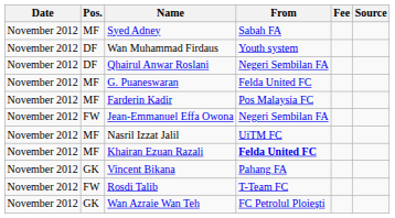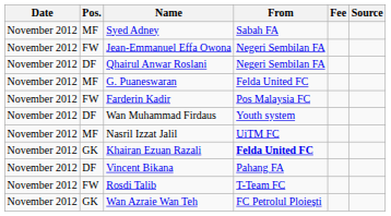 <table class="wikitable">
 <tr>
 <th>Date</th>
 <th>Pos.</th>
 <th>Name</th>
 <th>From</th>
 <th>Fee</th>
 <th>Source</th>
 </tr>
 <tr>
 <td>November 2012</td>
 <td>MF</td>
 <td>  <a href='#'>Syed Adney</a></td>
 <td>  <a href='#'>Sabah FA</a></td>
 <td></td>
 <td></td>
 </tr>
 <tr>
 <td>November 2012</td>
-<td>DF</td>
-<td>  Wan Muhammad Firdaus</td>
-<td>  <a href='#'>Youth system</a></td>
+<td>FW</td>
+<td> <a href='#'>Jean-Emmanuel Effa Owona</a></td>
+<td>  <a href='#'>Negeri Sembilan FA</a></td>
 <td></td>
 <td></td>
 </tr>
 <tr>
 <td>November 2012</td>
 <td>DF</td>
 <td>  <a href='#'>Qhairul Anwar Roslani</a></td>
 <td>  <a href='#'>Negeri Sembilan FA</a></td>
 <td></td>
 <td></td>
 </tr>
 <tr>
 <td>November 2012</td>
 <td>MF</td>
 <td>  <a href='#'>G. Puaneswaran</a></td>
 <td>  <a href='#'>Felda United FC</a></td>
 <td></td>
 <td></td>
 </tr>
 <tr>
 <td>November 2012</td>
-<td>MF</td>
+<td>FW</td>
 <td>  <a href='#'>Farderin Kadir</a></td>
 <td>  <a href='#'>Pos Malaysia FC</a></td>
 <td></td>
 <td></td>
 </tr>
 <tr>
 <td>November 2012</td>
-<td>FW</td>
-<td> <a href='#'>Jean-Emmanuel Effa Owona</a></td>
-<td>  <a href='#'>Negeri Sembilan FA</a></td>
+<td>DF</td>
+<td>  Wan Muhammad Firdaus</td>
+<td>  <a href='#'>Youth system</a></td>
 <td></td>
 <td></td>
 </tr>
 <tr>
 <td>November 2012</td>
 <td>MF</td>
 <td> Nasril Izzat Jalil</td>
 <td> <a href='#'>UiTM FC</a></td>
 <td></td>
 <td></td>
 </tr>
 <tr>
 <td>November 2012</td>
-<td>MF</td>
+<td>GK</td>
 <td>  <a href='#'>Khairan Ezuan Razali</a></td>
 <td><strong>  <a href='#'>Felda United FC</a></strong></td>
 <td></td>
 <td></td>
 </tr>
 <tr>
 <td>November 2012</td>
-<td>GK</td>
+<td>DF</td>
 <td> <a href='#'>Vincent Bikana</a></td>
 <td>  <a href='#'>Pahang FA</a></td>
 <td></td>
 <td></td>
 </tr>
 <tr>
 <td>November 2012</td>
 <td>FW</td>
 <td>  <a href='#'>Rosdi Talib</a></td>
 <td>  <a href='#'>T-Team FC</a></td>
 <td></td>
 <td></td>
 </tr>
 <tr>
 <td>November 2012</td>
 <td>GK</td>
 <td>  <a href='#'>Wan Azraie Wan Teh</a></td>
 <td>  <a href='#'>FC Petrolul Ploiești</a></td>
 <td></td>
 <td></td>
 </tr>
 </table>
